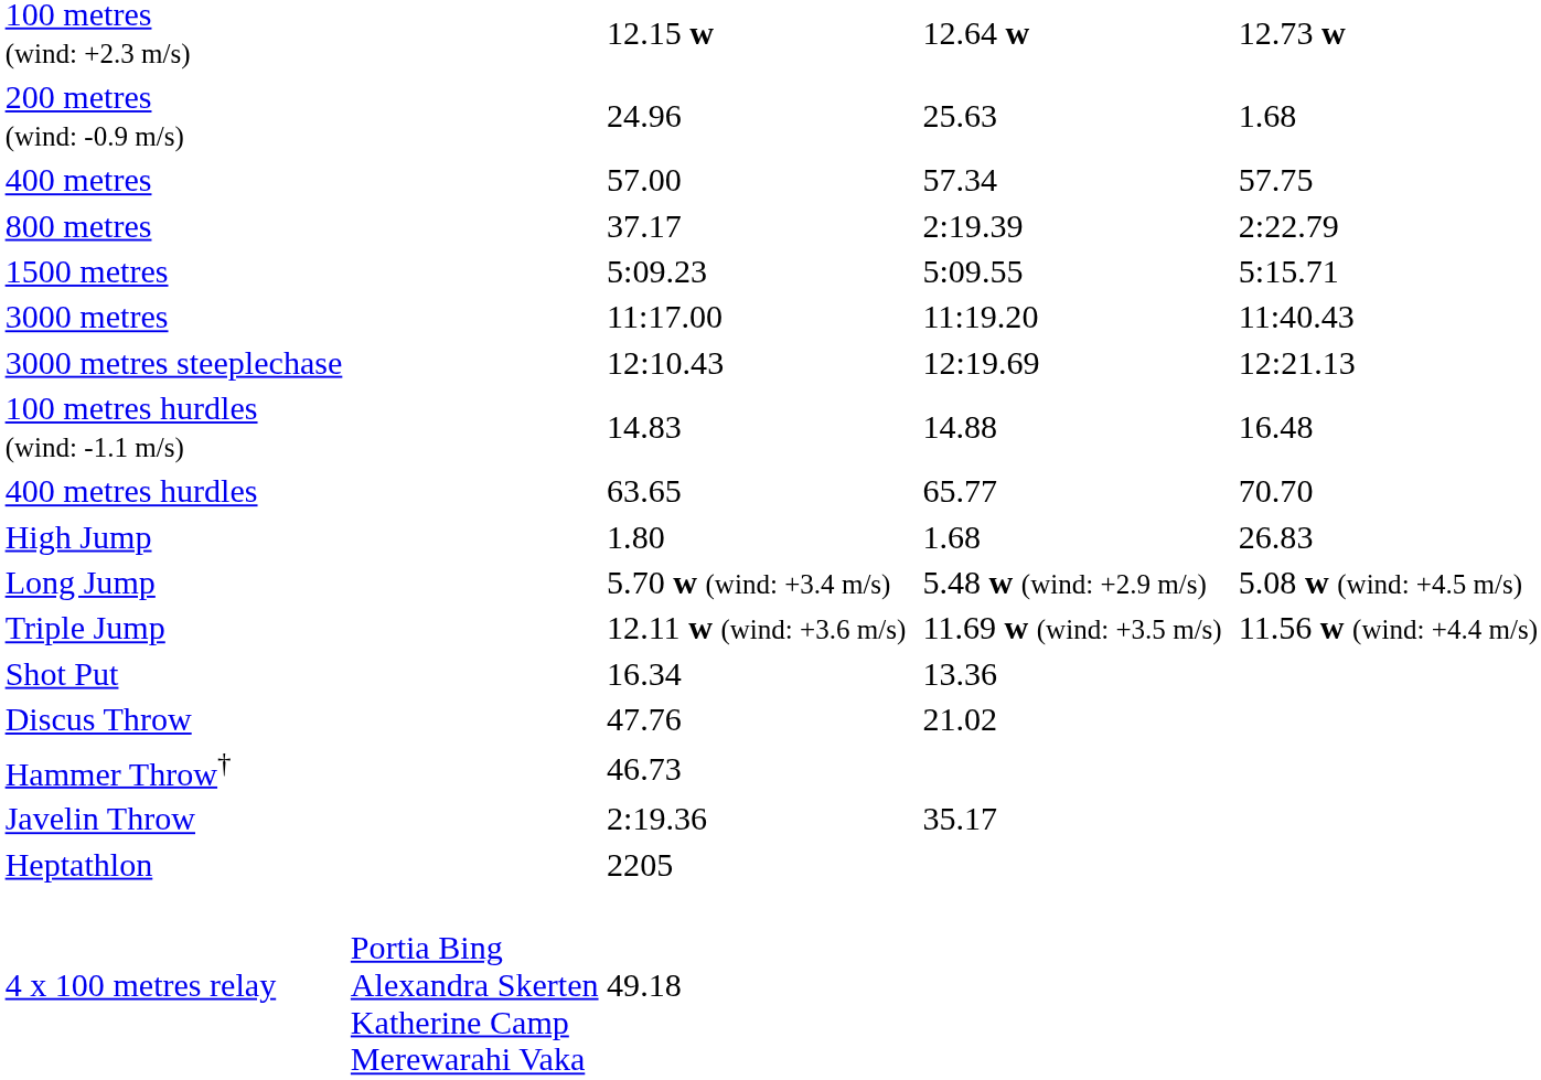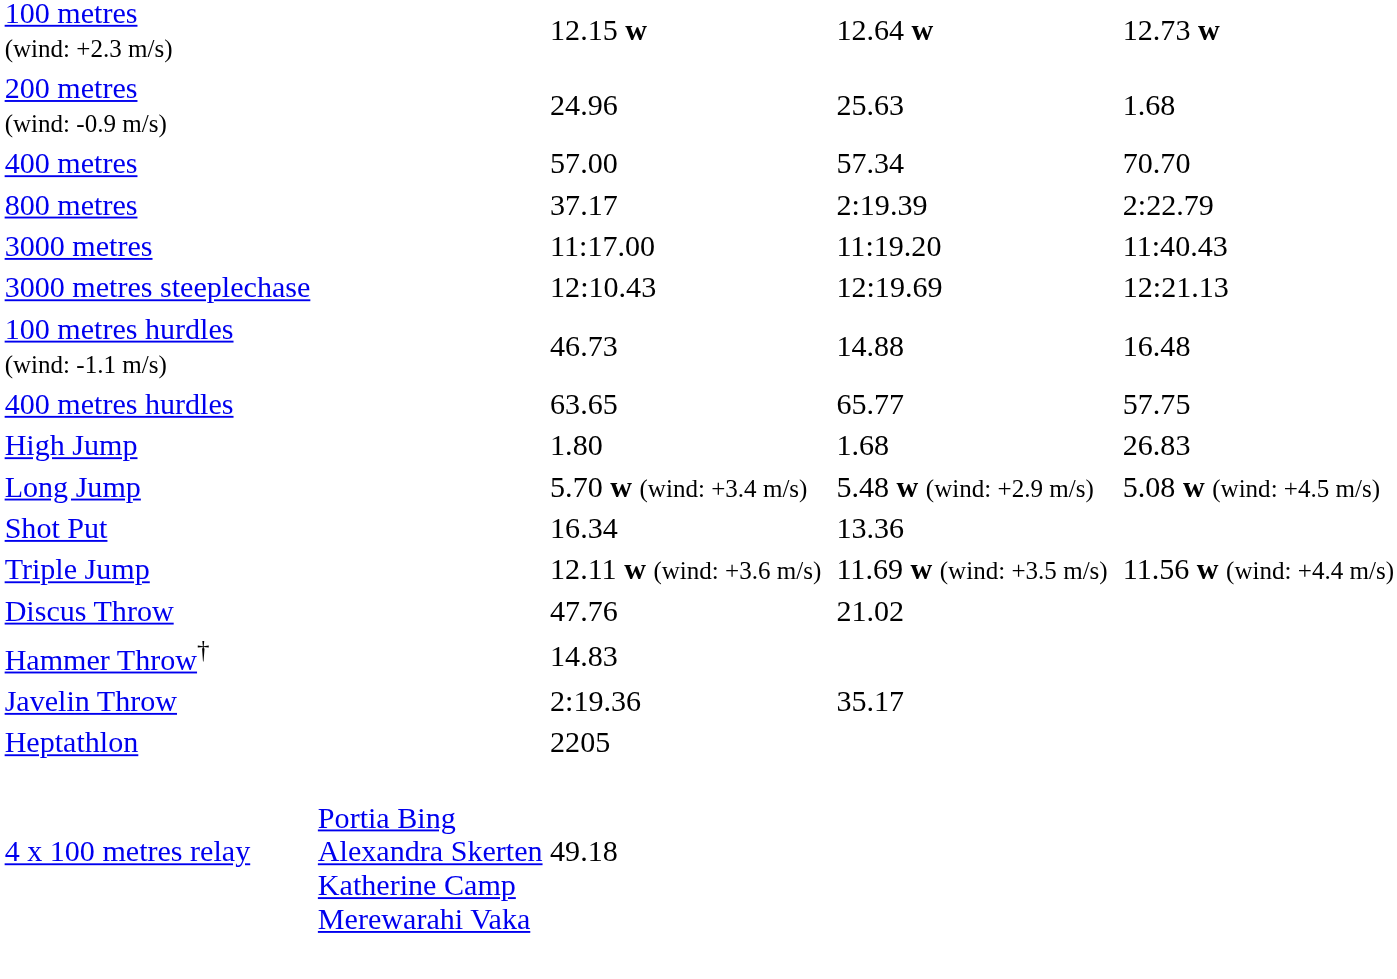 <table>
 <tr>
 <td><a href='#'>100 metres</a> <br> <small>(wind: +2.3 m/s)</small></td>
 <td></td>
 <td>12.15 <strong>w</strong></td>
 <td></td>
 <td>12.64 <strong>w</strong></td>
 <td></td>
 <td>12.73 <strong>w</strong></td>
 </tr>
 <tr>
 <td><a href='#'>200 metres</a> <br> <small>(wind: -0.9 m/s)</small></td>
 <td></td>
 <td>24.96</td>
 <td></td>
 <td>25.63</td>
 <td></td>
 <td>1.68</td>
 </tr>
 <tr>
 <td><a href='#'>400 metres</a></td>
 <td></td>
 <td>57.00</td>
 <td></td>
 <td>57.34</td>
 <td></td>
-<td>57.75</td>
+<td>70.70</td>
 </tr>
 <tr>
 <td><a href='#'>800 metres</a></td>
 <td></td>
 <td>37.17</td>
 <td></td>
 <td>2:19.39</td>
 <td></td>
 <td>2:22.79</td>
-</tr>
-<tr>
-<td><a href='#'>1500 metres</a></td>
-<td></td>
-<td>5:09.23</td>
-<td></td>
-<td>5:09.55</td>
-<td></td>
-<td>5:15.71</td>
 </tr>
 <tr>
 <td><a href='#'>3000 metres</a></td>
 <td></td>
 <td>11:17.00</td>
 <td></td>
 <td>11:19.20</td>
 <td></td>
 <td>11:40.43</td>
 </tr>
 <tr>
 <td><a href='#'>3000 metres steeplechase</a></td>
 <td></td>
 <td>12:10.43</td>
 <td></td>
 <td>12:19.69</td>
 <td></td>
 <td>12:21.13</td>
 </tr>
 <tr>
 <td><a href='#'>100 metres hurdles</a> <br> <small>(wind: -1.1 m/s)</small></td>
 <td></td>
-<td>14.83</td>
+<td>46.73</td>
 <td></td>
 <td>14.88</td>
 <td></td>
 <td>16.48</td>
 </tr>
 <tr>
 <td><a href='#'>400 metres hurdles</a></td>
 <td></td>
 <td>63.65</td>
 <td></td>
 <td>65.77</td>
 <td></td>
-<td>70.70</td>
+<td>57.75</td>
 </tr>
 <tr>
 <td><a href='#'>High Jump</a></td>
 <td></td>
 <td>1.80</td>
 <td></td>
 <td>1.68</td>
 <td></td>
 <td>26.83</td>
 </tr>
 <tr>
 <td><a href='#'>Long Jump</a></td>
 <td></td>
 <td>5.70 <strong>w</strong> <small>(wind: +3.4 m/s)</small></td>
 <td></td>
 <td>5.48 <strong>w</strong> <small>(wind: +2.9 m/s)</small></td>
 <td></td>
 <td>5.08 <strong>w</strong> <small>(wind: +4.5 m/s)</small></td>
 </tr>
 <tr>
+<td><a href='#'>Shot Put</a></td>
+<td></td>
+<td>16.34</td>
+<td></td>
+<td>13.36</td>
+<td></td>
+<td></td>
+</tr>
+<tr>
 <td><a href='#'>Triple Jump</a></td>
 <td></td>
 <td>12.11 <strong>w</strong> <small>(wind: +3.6 m/s)</small></td>
 <td></td>
 <td>11.69 <strong>w</strong> <small>(wind: +3.5 m/s)</small></td>
 <td></td>
 <td>11.56 <strong>w</strong> <small>(wind: +4.4 m/s)</small></td>
-</tr>
-<tr>
-<td><a href='#'>Shot Put</a></td>
-<td></td>
-<td>16.34</td>
-<td></td>
-<td>13.36</td>
-<td></td>
-<td></td>
 </tr>
 <tr>
 <td><a href='#'>Discus Throw</a></td>
 <td></td>
 <td>47.76</td>
 <td></td>
 <td>21.02</td>
 <td></td>
 <td></td>
 </tr>
 <tr>
 <td><a href='#'>Hammer Throw</a><sup>†</sup></td>
 <td></td>
-<td>46.73</td>
+<td>14.83</td>
 <td></td>
 <td></td>
 <td></td>
 <td></td>
 </tr>
 <tr>
 <td><a href='#'>Javelin Throw</a></td>
 <td></td>
 <td>2:19.36</td>
 <td></td>
 <td>35.17</td>
 <td></td>
 <td></td>
 </tr>
 <tr>
 <td><a href='#'>Heptathlon</a></td>
 <td></td>
 <td>2205</td>
 <td></td>
 <td></td>
 <td></td>
 <td></td>
 </tr>
 <tr>
 <td><a href='#'>4 x 100 metres relay</a></td>
 <td> <br> <a href='#'>Portia Bing</a> <br> <a href='#'>Alexandra Skerten</a> <br> <a href='#'>Katherine Camp</a> <br> <a href='#'>Merewarahi Vaka</a></td>
 <td>49.18</td>
 <td></td>
 <td></td>
 <td></td>
 <td></td>
 </tr>
 </table>
